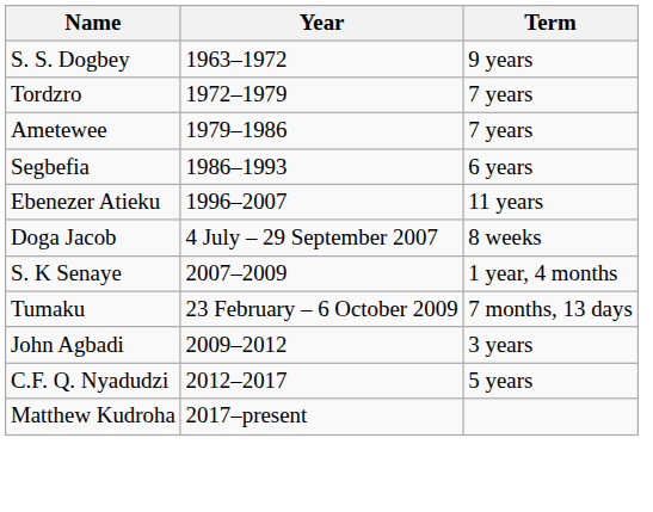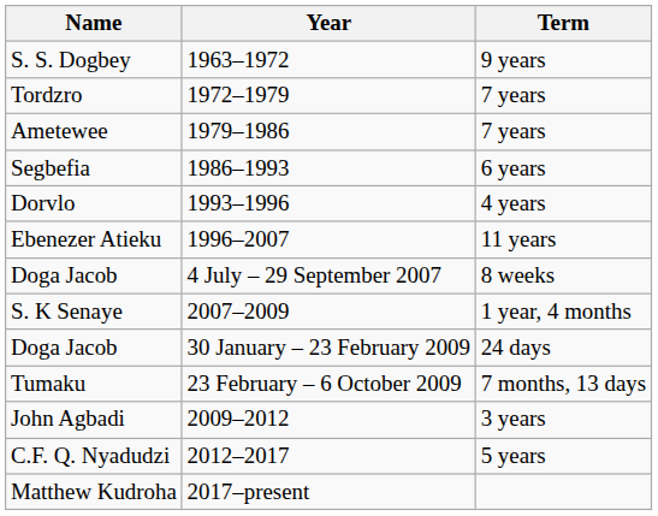 <table class="wikitable">
 <tr>
 <th>Name</th>
 <th>Year</th>
 <th>Term</th>
 </tr>
 <tr>
 <td>S. S. Dogbey</td>
 <td>1963–1972</td>
 <td>9 years</td>
 </tr>
 <tr>
 <td>Tordzro</td>
 <td>1972–1979</td>
 <td>7 years</td>
 </tr>
 <tr>
 <td>Ametewee</td>
 <td>1979–1986</td>
 <td>7 years</td>
 </tr>
 <tr>
 <td>Segbefia</td>
 <td>1986–1993</td>
 <td>6 years</td>
 </tr>
 <tr>
+<td>Dorvlo</td>
+<td>1993–1996</td>
+<td>4 years</td>
+</tr>
+<tr>
 <td>Ebenezer Atieku</td>
 <td>1996–2007</td>
 <td>11 years</td>
 </tr>
 <tr>
 <td>Doga Jacob</td>
 <td>4 July – 29 September 2007</td>
 <td>8 weeks</td>
 </tr>
 <tr>
 <td>S. K Senaye</td>
 <td>2007–2009</td>
 <td>1 year, 4 months</td>
+</tr>
+<tr>
+<td>Doga Jacob</td>
+<td>30 January – 23 February 2009</td>
+<td>24 days</td>
 </tr>
 <tr>
 <td>Tumaku</td>
 <td>23 February – 6 October 2009</td>
 <td>7 months, 13 days</td>
 </tr>
 <tr>
 <td>John Agbadi</td>
 <td>2009–2012</td>
 <td>3 years</td>
 </tr>
 <tr>
 <td>C.F. Q. Nyadudzi</td>
 <td>2012–2017</td>
 <td>5 years</td>
 </tr>
 <tr>
 <td>Matthew Kudroha</td>
 <td>2017–present</td>
 <td></td>
 </tr>
 </table>
